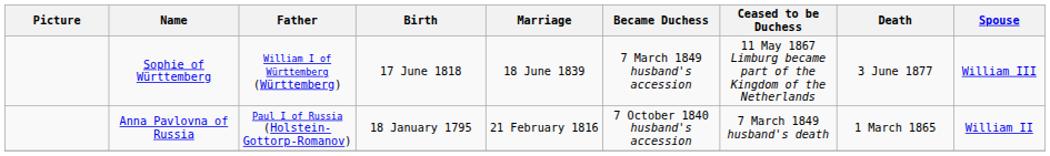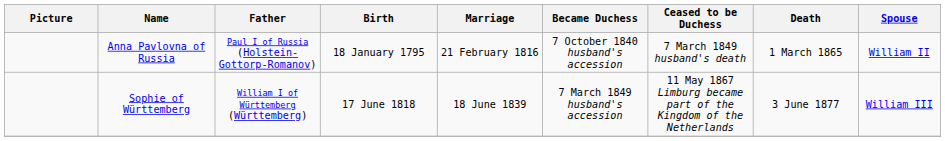 <table width=95% class="wikitable">
 <tr>
 <th width = "8%">Picture</th>
 <th width = "10%">Name</th>
 <th width = "9%">Father</th>
 <th width = "10%">Birth</th>
 <th width = "9%">Marriage</th>
 <th width = "9%">Became Duchess</th>
 <th width = "9%">Ceased to be Duchess</th>
 <th width = "9%">Death</th>
 <th width = "7%"><a href='#'>Spouse</a></th>
 </tr>
 <tr>
 <td align="center"></td>
+<td align="center"><a href='#'>Anna Pavlovna of Russia</a></td>
+<td align="center"><small><a href='#'>Paul I of Russia</a></small><br>(<a href='#'>Holstein-Gottorp-Romanov</a>)</td>
+<td align="center">18 January 1795</td>
+<td align="center">21 February 1816</td>
+<td align="center">7 October 1840<br><em>husband's accession</em></td>
+<td align="center">7 March 1849<br><em>husband's death</em></td>
+<td align="center">1 March 1865</td>
+<td align="center"><a href='#'>William II</a></td>
+</tr>
+<tr>
+<td align="center"></td>
 <td align="center"><a href='#'>Sophie of Württemberg</a></td>
 <td align="center"><small><a href='#'>William I of Württemberg</a></small><br>(<a href='#'>Württemberg</a>)</td>
 <td align="center">17 June 1818</td>
 <td align="center">18 June 1839</td>
 <td align="center">7 March 1849<br><em>husband's accession</em></td>
 <td align="center">11 May 1867<br><em>Limburg became part of the Kingdom of the Netherlands</em></td>
 <td align="center">3 June 1877</td>
 <td align="center"><a href='#'>William III</a></td>
 </tr>
 <tr>
-<td align="center"></td>
-<td align="center"><a href='#'>Anna Pavlovna of Russia</a></td>
-<td align="center"><small><a href='#'>Paul I of Russia</a></small><br>(<a href='#'>Holstein-Gottorp-Romanov</a>)</td>
-<td align="center">18 January 1795</td>
-<td align="center">21 February 1816</td>
-<td align="center">7 October 1840<br><em>husband's accession</em></td>
-<td align="center">7 March 1849<br><em>husband's death</em></td>
-<td align="center">1 March 1865</td>
-<td align="center"><a href='#'>William II</a></td>
-</tr>
-<tr>
 </tr>
 </table>
